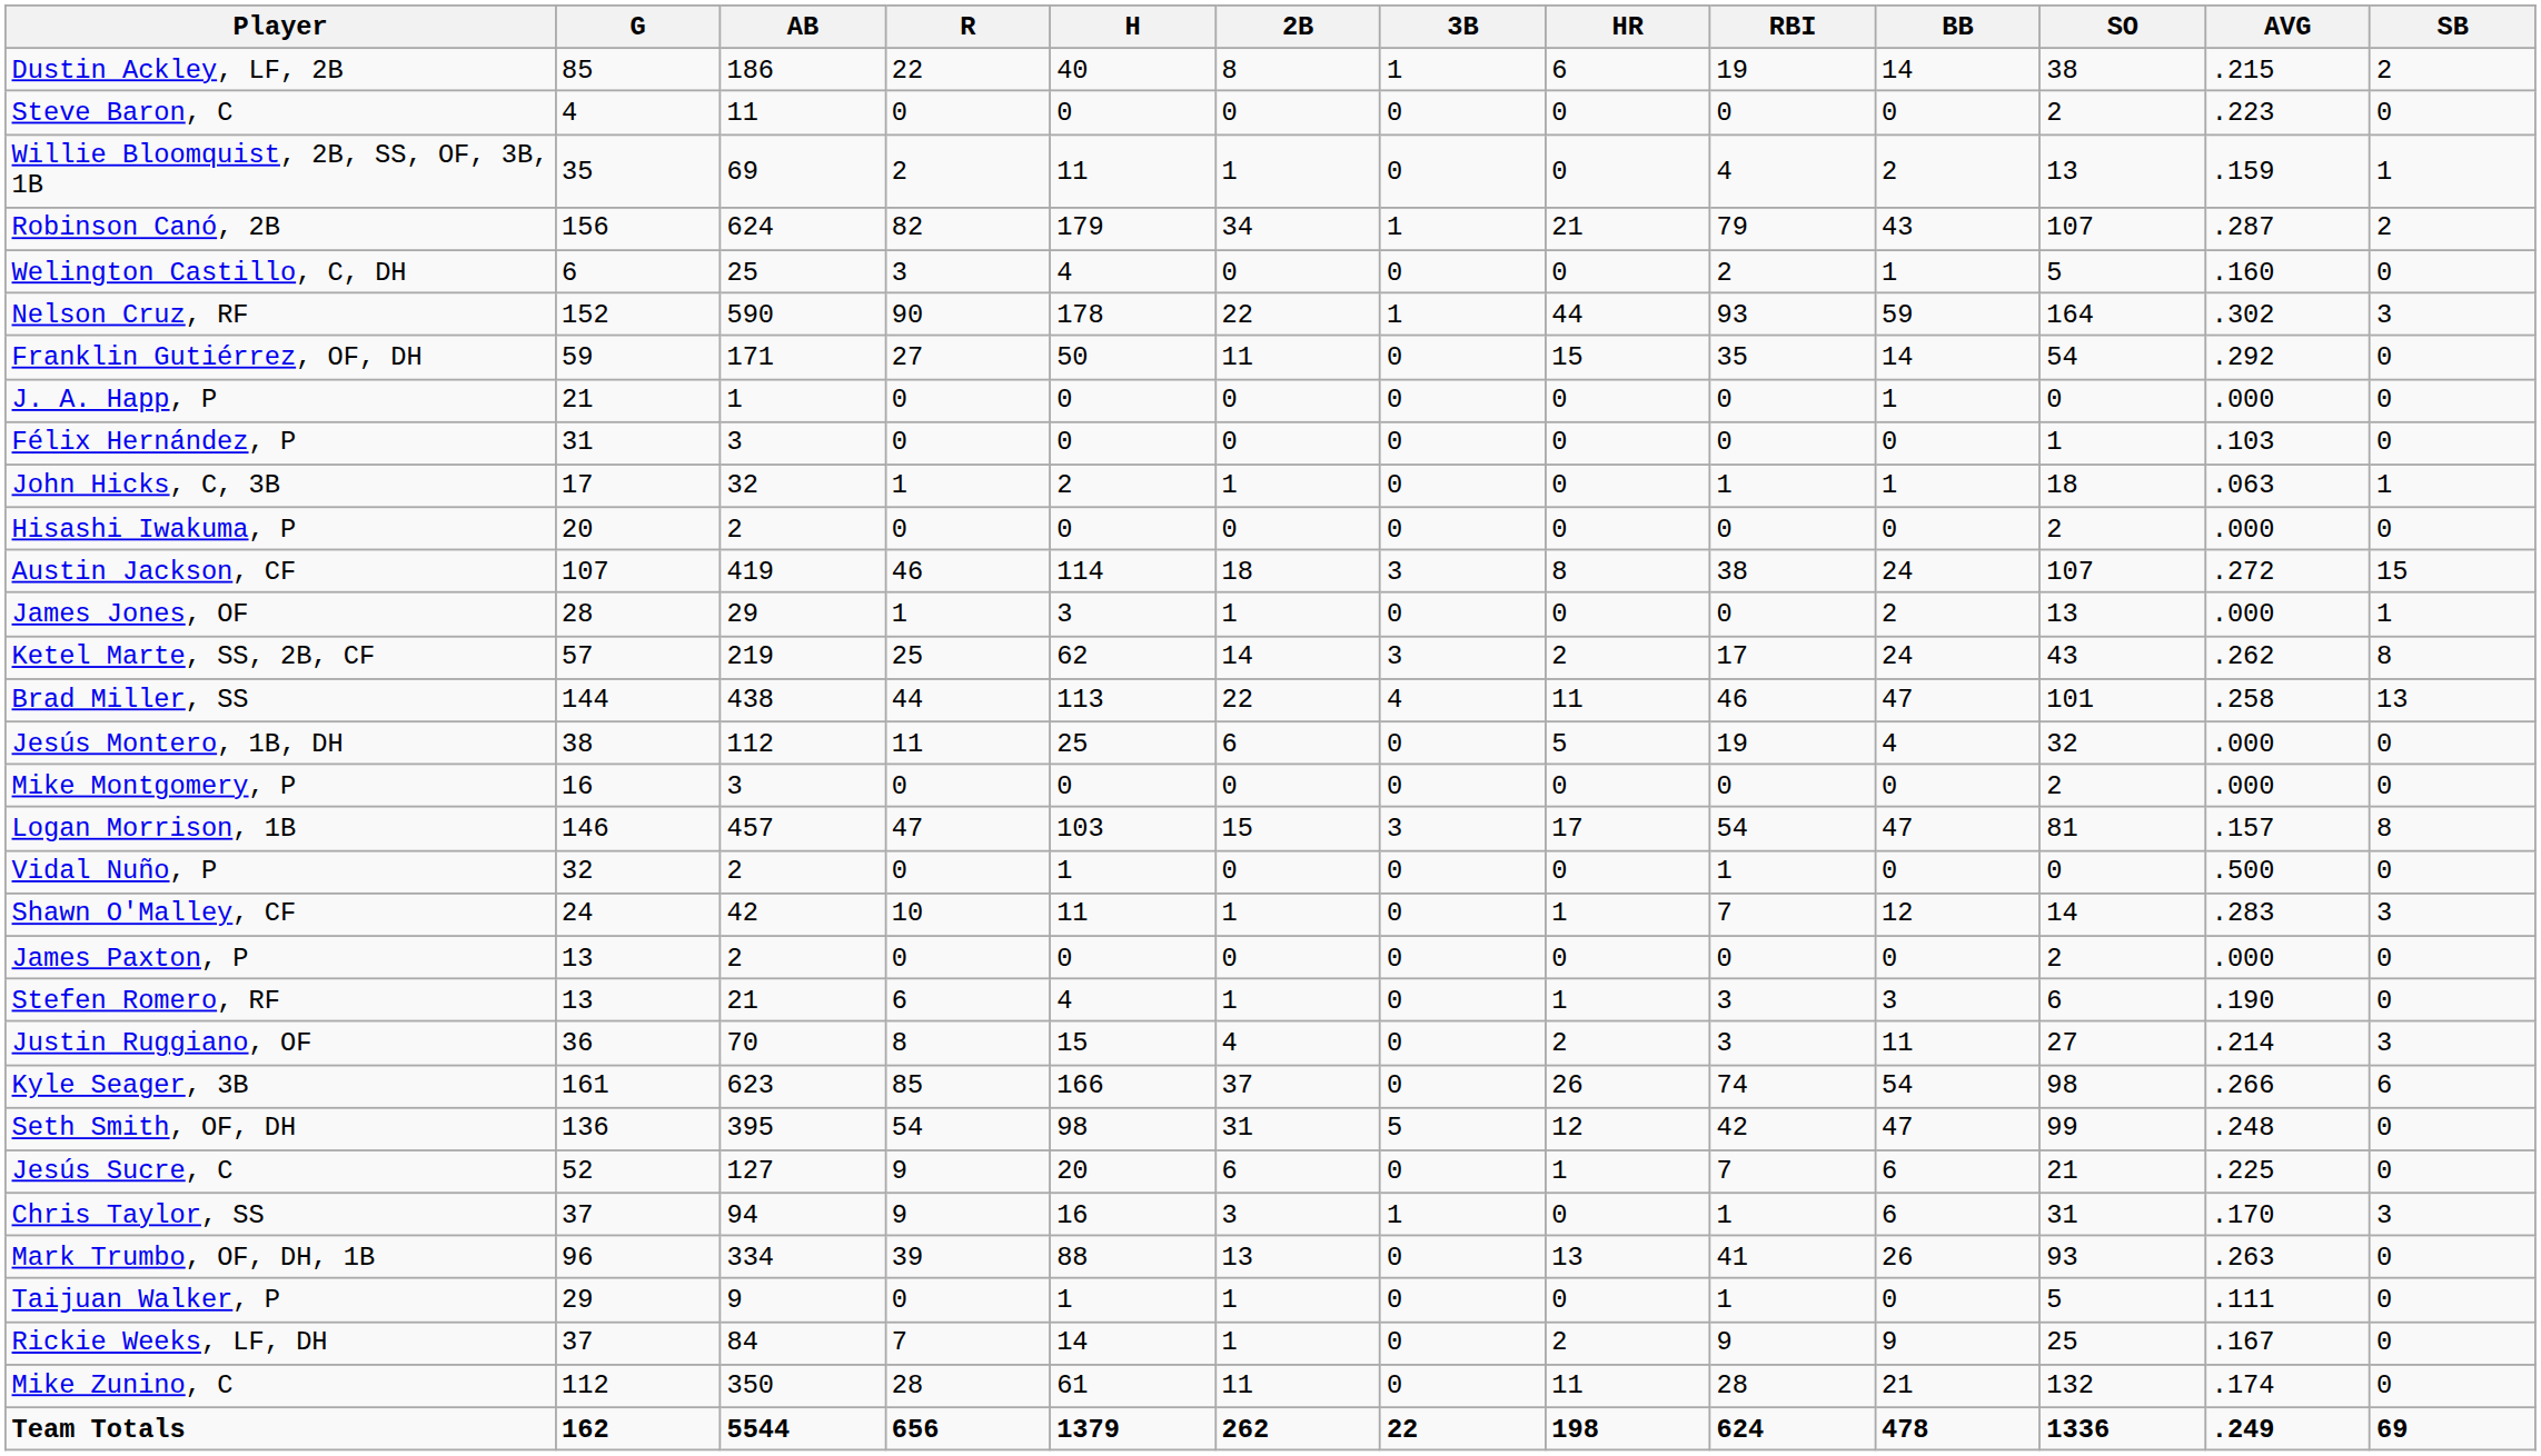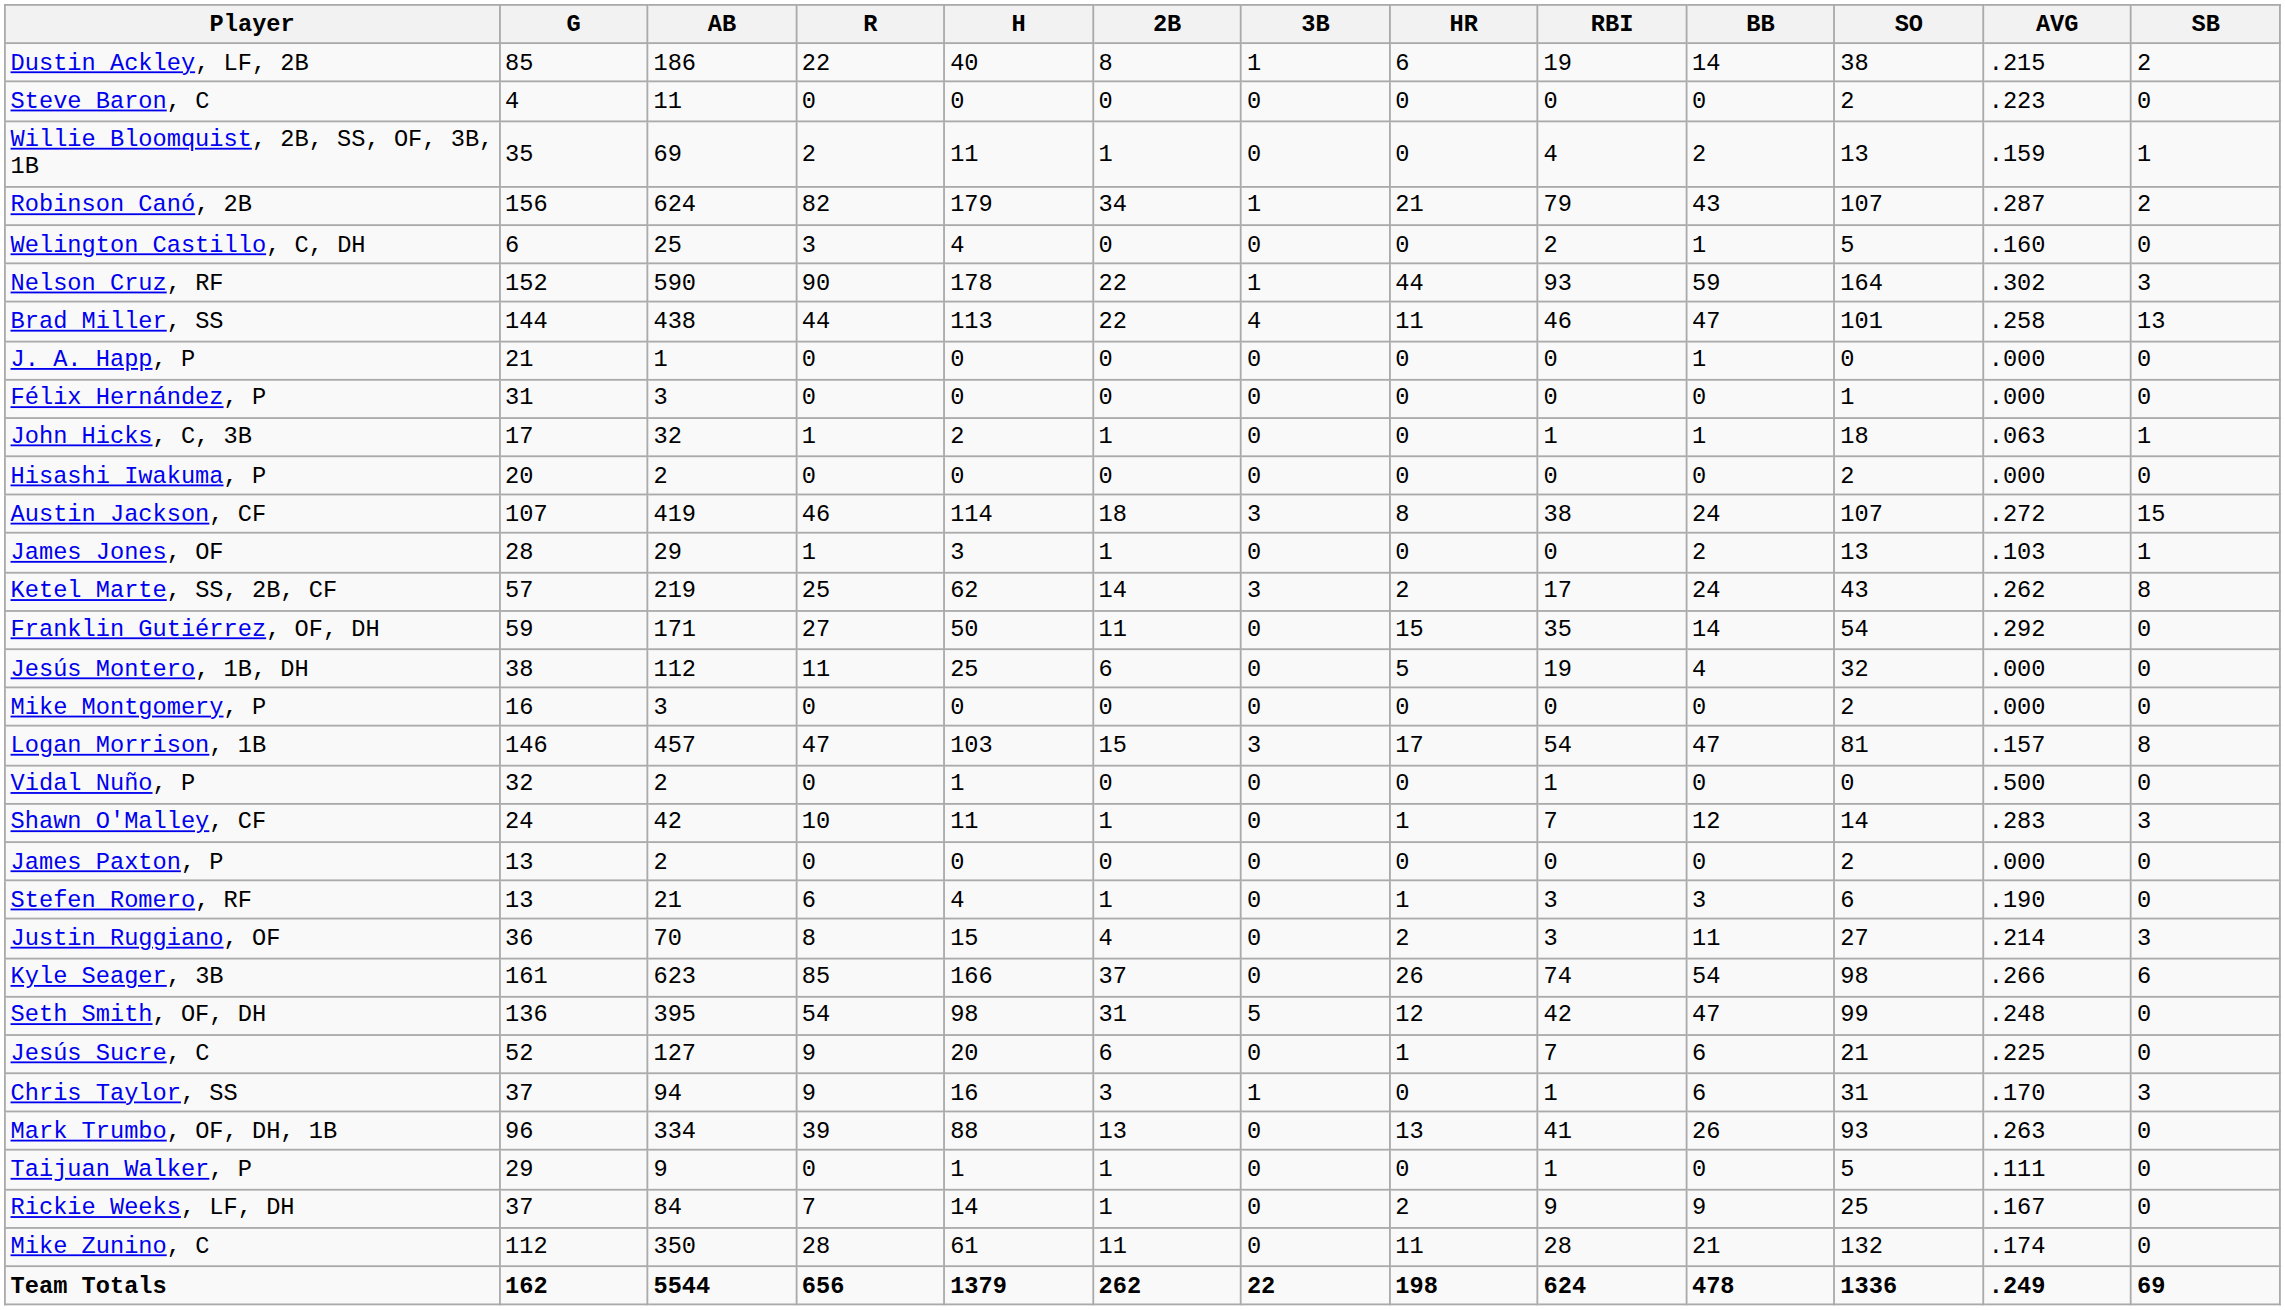 <table class="wikitable sortable">
 <tr>
 <th bgcolor="#DDDDFF" width="20%">Player</th>
 <th bgcolor="#DDDDFF" width="6%">G</th>
 <th bgcolor="#DDDDFF" width="6%">AB</th>
 <th bgcolor="#DDDDFF" width="6%">R</th>
 <th bgcolor="#DDDDFF" width="6%">H</th>
 <th bgcolor="#DDDDFF" width="6%">2B</th>
 <th bgcolor="#DDDDFF" width="6%">3B</th>
 <th bgcolor="#DDDDFF" width="6%">HR</th>
 <th bgcolor="#DDDDFF" width="6%">RBI</th>
 <th bgcolor="#DDDDFF" width="6%">BB</th>
 <th bgcolor="#DDDDFF" width="6%">SO</th>
 <th bgcolor="#DDDDFF" width="6%">AVG</th>
 <th bgcolor="#DDDDFF" width="6%">SB</th>
 </tr>
 <tr>
 <td><a href='#'>Dustin Ackley</a>, LF, 2B</td>
 <td>85</td>
 <td>186</td>
 <td>22</td>
 <td>40</td>
 <td>8</td>
 <td>1</td>
 <td>6</td>
 <td>19</td>
 <td>14</td>
 <td>38</td>
 <td>.215</td>
 <td>2</td>
 </tr>
 <tr>
 <td><a href='#'>Steve Baron</a>, C</td>
 <td>4</td>
 <td>11</td>
 <td>0</td>
 <td>0</td>
 <td>0</td>
 <td>0</td>
 <td>0</td>
 <td>0</td>
 <td>0</td>
 <td>2</td>
 <td>.223</td>
 <td>0</td>
 </tr>
 <tr>
 <td><a href='#'>Willie Bloomquist</a>, 2B, SS, OF, 3B, 1B</td>
 <td>35</td>
 <td>69</td>
 <td>2</td>
 <td>11</td>
 <td>1</td>
 <td>0</td>
 <td>0</td>
 <td>4</td>
 <td>2</td>
 <td>13</td>
 <td>.159</td>
 <td>1</td>
 </tr>
 <tr>
 <td><a href='#'>Robinson Canó</a>, 2B</td>
 <td>156</td>
 <td>624</td>
 <td>82</td>
 <td>179</td>
 <td>34</td>
 <td>1</td>
 <td>21</td>
 <td>79</td>
 <td>43</td>
 <td>107</td>
 <td>.287</td>
 <td>2</td>
 </tr>
 <tr>
 <td><a href='#'>Welington Castillo</a>, C, DH</td>
 <td>6</td>
 <td>25</td>
 <td>3</td>
 <td>4</td>
 <td>0</td>
 <td>0</td>
 <td>0</td>
 <td>2</td>
 <td>1</td>
 <td>5</td>
 <td>.160</td>
 <td>0</td>
 </tr>
 <tr>
 <td><a href='#'>Nelson Cruz</a>, RF</td>
 <td>152</td>
 <td>590</td>
 <td>90</td>
 <td>178</td>
 <td>22</td>
 <td>1</td>
 <td>44</td>
 <td>93</td>
 <td>59</td>
 <td>164</td>
 <td>.302</td>
 <td>3</td>
 </tr>
 <tr>
-<td><a href='#'>Franklin Gutiérrez</a>, OF, DH</td>
-<td>59</td>
-<td>171</td>
-<td>27</td>
-<td>50</td>
+<td><a href='#'>Brad Miller</a>, SS</td>
+<td>144</td>
+<td>438</td>
+<td>44</td>
+<td>113</td>
+<td>22</td>
+<td>4</td>
 <td>11</td>
-<td>0</td>
-<td>15</td>
-<td>35</td>
-<td>14</td>
-<td>54</td>
-<td>.292</td>
-<td>0</td>
+<td>46</td>
+<td>47</td>
+<td>101</td>
+<td>.258</td>
+<td>13</td>
 </tr>
 <tr>
 <td><a href='#'>J. A. Happ</a>, P</td>
 <td>21</td>
 <td>1</td>
 <td>0</td>
 <td>0</td>
 <td>0</td>
 <td>0</td>
 <td>0</td>
 <td>0</td>
 <td>1</td>
 <td>0</td>
 <td>.000</td>
 <td>0</td>
 </tr>
 <tr>
 <td><a href='#'>Félix Hernández</a>, P</td>
 <td>31</td>
 <td>3</td>
 <td>0</td>
 <td>0</td>
 <td>0</td>
 <td>0</td>
 <td>0</td>
 <td>0</td>
 <td>0</td>
 <td>1</td>
-<td>.103</td>
+<td>.000</td>
 <td>0</td>
 </tr>
 <tr>
 <td><a href='#'>John Hicks</a>, C, 3B</td>
 <td>17</td>
 <td>32</td>
 <td>1</td>
 <td>2</td>
 <td>1</td>
 <td>0</td>
 <td>0</td>
 <td>1</td>
 <td>1</td>
 <td>18</td>
 <td>.063</td>
 <td>1</td>
 </tr>
 <tr>
 <td><a href='#'>Hisashi Iwakuma</a>, P</td>
 <td>20</td>
 <td>2</td>
 <td>0</td>
 <td>0</td>
 <td>0</td>
 <td>0</td>
 <td>0</td>
 <td>0</td>
 <td>0</td>
 <td>2</td>
 <td>.000</td>
 <td>0</td>
 </tr>
 <tr>
 <td><a href='#'>Austin Jackson</a>, CF</td>
 <td>107</td>
 <td>419</td>
 <td>46</td>
 <td>114</td>
 <td>18</td>
 <td>3</td>
 <td>8</td>
 <td>38</td>
 <td>24</td>
 <td>107</td>
 <td>.272</td>
 <td>15</td>
 </tr>
 <tr>
 <td><a href='#'>James Jones</a>, OF</td>
 <td>28</td>
 <td>29</td>
 <td>1</td>
 <td>3</td>
 <td>1</td>
 <td>0</td>
 <td>0</td>
 <td>0</td>
 <td>2</td>
 <td>13</td>
-<td>.000</td>
+<td>.103</td>
 <td>1</td>
 </tr>
 <tr>
 <td><a href='#'>Ketel Marte</a>, SS, 2B, CF</td>
 <td>57</td>
 <td>219</td>
 <td>25</td>
 <td>62</td>
 <td>14</td>
 <td>3</td>
 <td>2</td>
 <td>17</td>
 <td>24</td>
 <td>43</td>
 <td>.262</td>
 <td>8</td>
 </tr>
 <tr>
-<td><a href='#'>Brad Miller</a>, SS</td>
-<td>144</td>
-<td>438</td>
-<td>44</td>
-<td>113</td>
-<td>22</td>
-<td>4</td>
+<td><a href='#'>Franklin Gutiérrez</a>, OF, DH</td>
+<td>59</td>
+<td>171</td>
+<td>27</td>
+<td>50</td>
 <td>11</td>
-<td>46</td>
-<td>47</td>
-<td>101</td>
-<td>.258</td>
-<td>13</td>
+<td>0</td>
+<td>15</td>
+<td>35</td>
+<td>14</td>
+<td>54</td>
+<td>.292</td>
+<td>0</td>
 </tr>
 <tr>
 <td><a href='#'>Jesús Montero</a>, 1B, DH</td>
 <td>38</td>
 <td>112</td>
 <td>11</td>
 <td>25</td>
 <td>6</td>
 <td>0</td>
 <td>5</td>
 <td>19</td>
 <td>4</td>
 <td>32</td>
 <td>.000</td>
 <td>0</td>
 </tr>
 <tr>
 <td><a href='#'>Mike Montgomery</a>, P</td>
 <td>16</td>
 <td>3</td>
 <td>0</td>
 <td>0</td>
 <td>0</td>
 <td>0</td>
 <td>0</td>
 <td>0</td>
 <td>0</td>
 <td>2</td>
 <td>.000</td>
 <td>0</td>
 </tr>
 <tr>
 <td><a href='#'>Logan Morrison</a>, 1B</td>
 <td>146</td>
 <td>457</td>
 <td>47</td>
 <td>103</td>
 <td>15</td>
 <td>3</td>
 <td>17</td>
 <td>54</td>
 <td>47</td>
 <td>81</td>
 <td>.157</td>
 <td>8</td>
 </tr>
 <tr>
 <td><a href='#'>Vidal Nuño</a>, P</td>
 <td>32</td>
 <td>2</td>
 <td>0</td>
 <td>1</td>
 <td>0</td>
 <td>0</td>
 <td>0</td>
 <td>1</td>
 <td>0</td>
 <td>0</td>
 <td>.500</td>
 <td>0</td>
 </tr>
 <tr>
 <td><a href='#'>Shawn O'Malley</a>, CF</td>
 <td>24</td>
 <td>42</td>
 <td>10</td>
 <td>11</td>
 <td>1</td>
 <td>0</td>
 <td>1</td>
 <td>7</td>
 <td>12</td>
 <td>14</td>
 <td>.283</td>
 <td>3</td>
 </tr>
 <tr>
 <td><a href='#'>James Paxton</a>, P</td>
 <td>13</td>
 <td>2</td>
 <td>0</td>
 <td>0</td>
 <td>0</td>
 <td>0</td>
 <td>0</td>
 <td>0</td>
 <td>0</td>
 <td>2</td>
 <td>.000</td>
 <td>0</td>
 </tr>
 <tr>
 <td><a href='#'>Stefen Romero</a>, RF</td>
 <td>13</td>
 <td>21</td>
 <td>6</td>
 <td>4</td>
 <td>1</td>
 <td>0</td>
 <td>1</td>
 <td>3</td>
 <td>3</td>
 <td>6</td>
 <td>.190</td>
 <td>0</td>
 </tr>
 <tr>
 <td><a href='#'>Justin Ruggiano</a>, OF</td>
 <td>36</td>
 <td>70</td>
 <td>8</td>
 <td>15</td>
 <td>4</td>
 <td>0</td>
 <td>2</td>
 <td>3</td>
 <td>11</td>
 <td>27</td>
 <td>.214</td>
 <td>3</td>
 </tr>
 <tr>
 <td><a href='#'>Kyle Seager</a>, 3B</td>
 <td>161</td>
 <td>623</td>
 <td>85</td>
 <td>166</td>
 <td>37</td>
 <td>0</td>
 <td>26</td>
 <td>74</td>
 <td>54</td>
 <td>98</td>
 <td>.266</td>
 <td>6</td>
 </tr>
 <tr>
 <td><a href='#'>Seth Smith</a>, OF, DH</td>
 <td>136</td>
 <td>395</td>
 <td>54</td>
 <td>98</td>
 <td>31</td>
 <td>5</td>
 <td>12</td>
 <td>42</td>
 <td>47</td>
 <td>99</td>
 <td>.248</td>
 <td>0</td>
 </tr>
 <tr>
 <td><a href='#'>Jesús Sucre</a>, C</td>
 <td>52</td>
 <td>127</td>
 <td>9</td>
 <td>20</td>
 <td>6</td>
 <td>0</td>
 <td>1</td>
 <td>7</td>
 <td>6</td>
 <td>21</td>
 <td>.225</td>
 <td>0</td>
 </tr>
 <tr>
 <td><a href='#'>Chris Taylor</a>, SS</td>
 <td>37</td>
 <td>94</td>
 <td>9</td>
 <td>16</td>
 <td>3</td>
 <td>1</td>
 <td>0</td>
 <td>1</td>
 <td>6</td>
 <td>31</td>
 <td>.170</td>
 <td>3</td>
 </tr>
 <tr>
 <td><a href='#'>Mark Trumbo</a>, OF, DH, 1B</td>
 <td>96</td>
 <td>334</td>
 <td>39</td>
 <td>88</td>
 <td>13</td>
 <td>0</td>
 <td>13</td>
 <td>41</td>
 <td>26</td>
 <td>93</td>
 <td>.263</td>
 <td>0</td>
 </tr>
 <tr>
 <td><a href='#'>Taijuan Walker</a>, P</td>
 <td>29</td>
 <td>9</td>
 <td>0</td>
 <td>1</td>
 <td>1</td>
 <td>0</td>
 <td>0</td>
 <td>1</td>
 <td>0</td>
 <td>5</td>
 <td>.111</td>
 <td>0</td>
 </tr>
 <tr>
 <td><a href='#'>Rickie Weeks</a>, LF, DH</td>
 <td>37</td>
 <td>84</td>
 <td>7</td>
 <td>14</td>
 <td>1</td>
 <td>0</td>
 <td>2</td>
 <td>9</td>
 <td>9</td>
 <td>25</td>
 <td>.167</td>
 <td>0</td>
 </tr>
 <tr>
 <td><a href='#'>Mike Zunino</a>, C</td>
 <td>112</td>
 <td>350</td>
 <td>28</td>
 <td>61</td>
 <td>11</td>
 <td>0</td>
 <td>11</td>
 <td>28</td>
 <td>21</td>
 <td>132</td>
 <td>.174</td>
 <td>0</td>
 </tr>
 <tr>
 <td><strong>Team Totals</strong></td>
 <td><strong>162</strong></td>
 <td><strong>5544</strong></td>
 <td><strong>656</strong></td>
 <td><strong>1379</strong></td>
 <td><strong>262</strong></td>
 <td><strong>22</strong></td>
 <td><strong>198</strong></td>
 <td><strong>624</strong></td>
 <td><strong>478</strong></td>
 <td><strong>1336</strong></td>
 <td><strong>.249</strong></td>
 <td><strong>69</strong></td>
 </tr>
 </table>
